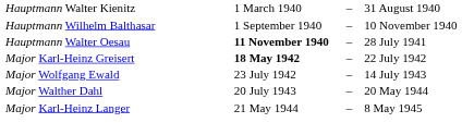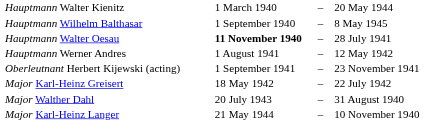 <table>
 <tr>
 <th style="width: 300px;"></th>
 <th style="width: 145px;"></th>
 <th style="width: 20px;"></th>
 <th style="width: 150px;"></th>
 </tr>
 <tr>
 <td><em>Hauptmann</em> Walter Kienitz</td>
 <td>1 March 1940</td>
 <td>–</td>
-<td>31 August 1940</td>
+<td>20 May 1944</td>
 </tr>
 <tr>
 <td><em>Hauptmann</em> <a href='#'>Wilhelm Balthasar</a></td>
 <td>1 September 1940</td>
 <td>–</td>
-<td>10 November 1940</td>
+<td>8 May 1945</td>
 </tr>
 <tr>
 <td><em>Hauptmann</em> <a href='#'>Walter Oesau</a></td>
 <td><strong>11 November 1940</strong></td>
 <td>–</td>
 <td>28 July 1941</td>
 </tr>
 <tr>
+<td><em>Hauptmann</em> Werner Andres</td>
+<td>1 August 1941</td>
+<td>–</td>
+<td>12 May 1942</td>
+</tr>
+<tr>
+<td><em>Oberleutnant</em> Herbert Kijewski (acting)</td>
+<td>1 September 1941</td>
+<td>–</td>
+<td>23 November 1941</td>
+</tr>
+<tr>
 <td><em>Major</em> <a href='#'>Karl-Heinz Greisert</a></td>
-<td><strong>18 May 1942</strong></td>
+<td>18 May 1942</td>
 <td>–</td>
 <td>22 July 1942</td>
-</tr>
-<tr>
-<td><em>Major</em> <a href='#'>Wolfgang Ewald</a></td>
-<td>23 July 1942</td>
-<td>–</td>
-<td>14 July 1943</td>
 </tr>
 <tr>
 <td><em>Major</em> <a href='#'>Walther Dahl</a></td>
 <td>20 July 1943</td>
 <td>–</td>
-<td>20 May 1944</td>
+<td>31 August 1940</td>
 </tr>
 <tr>
 <td><em>Major</em> <a href='#'>Karl-Heinz Langer</a></td>
 <td>21 May 1944</td>
 <td>–</td>
-<td>8 May 1945</td>
+<td>10 November 1940</td>
 </tr>
 </table>
